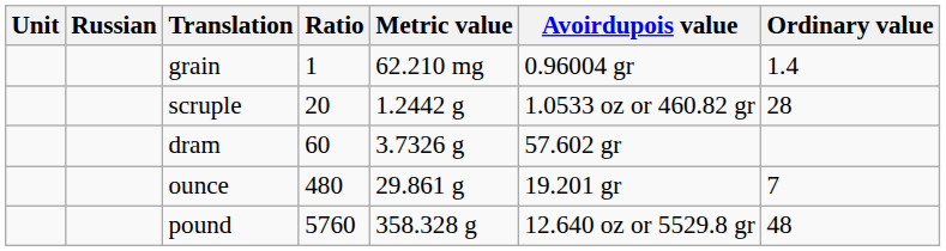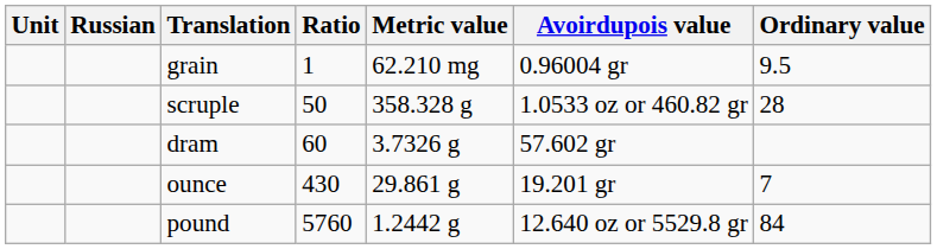 <table class="wikitable">
 <tr>
 <th>Unit</th>
 <th>Russian</th>
 <th>Translation</th>
 <th>Ratio</th>
 <th>Metric value</th>
 <th><a href='#'>Avoirdupois</a> value</th>
 <th>Ordinary value</th>
 </tr>
 <tr>
 <td></td>
 <td></td>
 <td>grain</td>
 <td>1</td>
 <td>62.210 mg</td>
 <td>0.96004 gr</td>
-<td>1.4 </td>
+<td>9.5 </td>
 </tr>
 <tr>
 <td></td>
 <td></td>
 <td>scruple</td>
-<td>20</td>
-<td>1.2442 g</td>
+<td>50</td>
+<td>358.328 g</td>
 <td>1.0533 oz or 460.82 gr</td>
 <td>28 </td>
 </tr>
 <tr>
 <td></td>
 <td></td>
 <td>dram</td>
 <td>60</td>
 <td>3.7326 g</td>
 <td>57.602 gr</td>
 <td> </td>
 </tr>
 <tr>
 <td></td>
 <td></td>
 <td>ounce</td>
-<td>480</td>
+<td>430</td>
 <td>29.861 g</td>
 <td>19.201 gr</td>
 <td>7 </td>
 </tr>
 <tr>
 <td></td>
 <td></td>
 <td>pound</td>
 <td>5760</td>
-<td>358.328 g</td>
+<td>1.2442 g</td>
 <td>12.640 oz or 5529.8 gr</td>
-<td>48 </td>
+<td>84 </td>
 </tr>
 </table>
